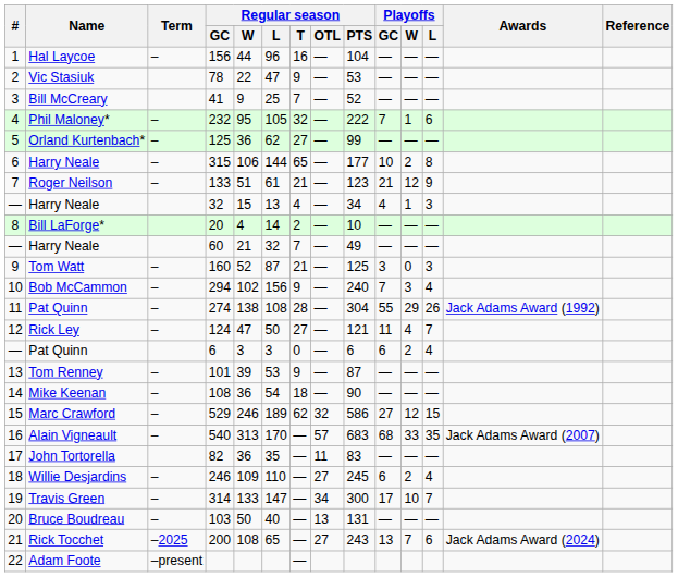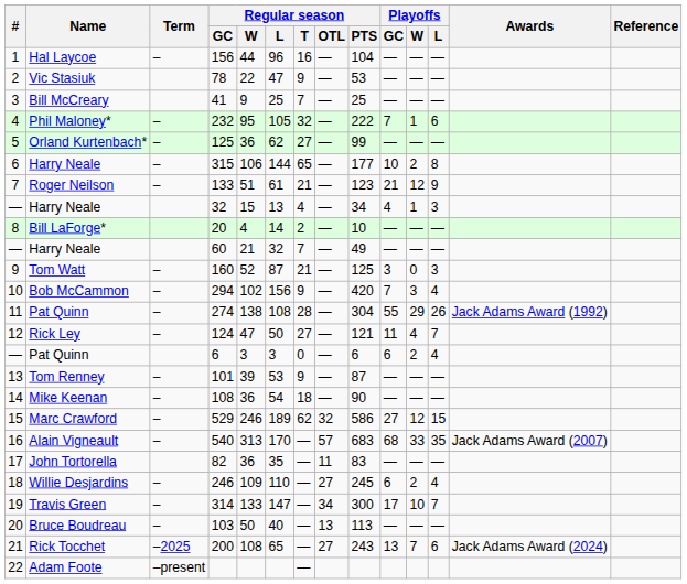 <table class="wikitable">
 <tr>
 <th rowspan="2">#</th>
 <th rowspan="2">Name</th>
 <th rowspan="2">Term</th>
 <th colspan="6"><a href='#'>Regular season</a></th>
 <th colspan="3"><a href='#'>Playoffs</a></th>
 <th rowspan="2">Awards</th>
 <th rowspan="2">Reference</th>
 </tr>
 <tr>
 <th>GC</th>
 <th>W</th>
 <th>L</th>
 <th>T</th>
 <th>OTL</th>
 <th>PTS</th>
 <th>GC</th>
 <th>W</th>
 <th>L</th>
 </tr>
 <tr>
 <td align=center>1</td>
 <td><a href='#'>Hal Laycoe</a></td>
 <td>–</td>
 <td>156</td>
 <td>44</td>
 <td>96</td>
 <td>16</td>
 <td>—</td>
 <td>104</td>
 <td>—</td>
 <td>—</td>
 <td>—</td>
 <td></td>
 <td align=center></td>
 </tr>
 <tr>
 <td align=center>2</td>
 <td><a href='#'>Vic Stasiuk</a></td>
 <td></td>
 <td>78</td>
 <td>22</td>
 <td>47</td>
 <td>9</td>
 <td>—</td>
 <td>53</td>
 <td>—</td>
 <td>—</td>
 <td>—</td>
 <td></td>
 <td align=center></td>
 </tr>
 <tr>
 <td align=center>3</td>
 <td><a href='#'>Bill McCreary</a></td>
 <td></td>
 <td>41</td>
 <td>9</td>
 <td>25</td>
 <td>7</td>
 <td>—</td>
-<td>52</td>
+<td>25</td>
 <td>—</td>
 <td>—</td>
 <td>—</td>
 <td></td>
 <td align=center></td>
 </tr>
 <tr style="background-color:#ddffdd">
 <td align=center>4</td>
 <td><a href='#'>Phil Maloney</a>*</td>
 <td>–</td>
 <td>232</td>
 <td>95</td>
 <td>105</td>
 <td>32</td>
 <td>—</td>
 <td>222</td>
 <td>7</td>
 <td>1</td>
 <td>6</td>
 <td></td>
 <td align=center></td>
 </tr>
 <tr style="background-color:#ddffdd">
 <td align=center>5</td>
 <td><a href='#'>Orland Kurtenbach</a>*</td>
 <td>–</td>
 <td>125</td>
 <td>36</td>
 <td>62</td>
 <td>27</td>
 <td>—</td>
 <td>99</td>
 <td>—</td>
 <td>—</td>
 <td>—</td>
 <td></td>
 <td align=center></td>
 </tr>
 <tr>
 <td align=center>6</td>
 <td><a href='#'>Harry Neale</a></td>
 <td>–</td>
 <td>315</td>
 <td>106</td>
 <td>144</td>
 <td>65</td>
 <td>—</td>
 <td>177</td>
 <td>10</td>
 <td>2</td>
 <td>8</td>
 <td></td>
 <td align=center></td>
 </tr>
 <tr>
 <td align=center>7</td>
 <td><a href='#'>Roger Neilson</a></td>
 <td>–</td>
 <td>133</td>
 <td>51</td>
 <td>61</td>
 <td>21</td>
 <td>—</td>
 <td>123</td>
 <td>21</td>
 <td>12</td>
 <td>9</td>
 <td></td>
 <td align=center></td>
 </tr>
 <tr>
 <td align=center>—</td>
 <td>Harry Neale</td>
 <td></td>
 <td>32</td>
 <td>15</td>
 <td>13</td>
 <td>4</td>
 <td>—</td>
 <td>34</td>
 <td>4</td>
 <td>1</td>
 <td>3</td>
 <td></td>
 <td align=center></td>
 </tr>
 <tr style="background-color:#ddffdd">
 <td align=center>8</td>
 <td><a href='#'>Bill LaForge</a>*</td>
 <td></td>
 <td>20</td>
 <td>4</td>
 <td>14</td>
 <td>2</td>
 <td>—</td>
 <td>10</td>
 <td>—</td>
 <td>—</td>
 <td>—</td>
 <td></td>
 <td align=center></td>
 </tr>
 <tr>
 <td align=center>—</td>
 <td>Harry Neale</td>
 <td></td>
 <td>60</td>
 <td>21</td>
 <td>32</td>
 <td>7</td>
 <td>—</td>
 <td>49</td>
 <td>—</td>
 <td>—</td>
 <td>—</td>
 <td></td>
 <td align=center></td>
 </tr>
 <tr>
 <td align=center>9</td>
 <td><a href='#'>Tom Watt</a></td>
 <td>–</td>
 <td>160</td>
 <td>52</td>
 <td>87</td>
 <td>21</td>
 <td>—</td>
 <td>125</td>
 <td>3</td>
 <td>0</td>
 <td>3</td>
 <td></td>
 <td align=center></td>
 </tr>
 <tr>
 <td align=center>10</td>
 <td><a href='#'>Bob McCammon</a></td>
 <td>–</td>
 <td>294</td>
 <td>102</td>
 <td>156</td>
 <td>9</td>
 <td>—</td>
-<td>240</td>
+<td>420</td>
 <td>7</td>
 <td>3</td>
 <td>4</td>
 <td></td>
 <td align=center></td>
 </tr>
 <tr>
 <td align=center>11</td>
 <td><a href='#'>Pat Quinn</a></td>
 <td>–</td>
 <td>274</td>
 <td>138</td>
 <td>108</td>
 <td>28</td>
 <td>—</td>
 <td>304</td>
 <td>55</td>
 <td>29</td>
 <td>26</td>
 <td><a href='#'>Jack Adams Award</a> (<a href='#'>1992</a>)</td>
 <td align=center></td>
 </tr>
 <tr>
 <td align=center>12</td>
 <td><a href='#'>Rick Ley</a></td>
 <td>–</td>
 <td>124</td>
 <td>47</td>
 <td>50</td>
 <td>27</td>
 <td>—</td>
 <td>121</td>
 <td>11</td>
 <td>4</td>
 <td>7</td>
 <td></td>
 <td align=center></td>
 </tr>
 <tr>
 <td align=center>—</td>
 <td>Pat Quinn</td>
 <td></td>
 <td>6</td>
 <td>3</td>
 <td>3</td>
 <td>0</td>
 <td>—</td>
 <td>6</td>
 <td>6</td>
 <td>2</td>
 <td>4</td>
 <td></td>
 <td align=center></td>
 </tr>
 <tr>
 <td align=center>13</td>
 <td><a href='#'>Tom Renney</a></td>
 <td>–</td>
 <td>101</td>
 <td>39</td>
 <td>53</td>
 <td>9</td>
 <td>—</td>
 <td>87</td>
 <td>—</td>
 <td>—</td>
 <td>—</td>
 <td></td>
 <td align=center></td>
 </tr>
 <tr>
 <td align=center>14</td>
 <td><a href='#'>Mike Keenan</a></td>
 <td>–</td>
 <td>108</td>
 <td>36</td>
 <td>54</td>
 <td>18</td>
 <td>—</td>
 <td>90</td>
 <td>—</td>
 <td>—</td>
 <td>—</td>
 <td></td>
 <td align=center></td>
 </tr>
 <tr>
 <td align=center>15</td>
 <td><a href='#'>Marc Crawford</a></td>
 <td>–</td>
 <td>529</td>
 <td>246</td>
 <td>189</td>
 <td>62</td>
 <td>32</td>
 <td>586</td>
 <td>27</td>
 <td>12</td>
 <td>15</td>
 <td></td>
 <td align=center></td>
 </tr>
 <tr>
 <td align=center>16</td>
 <td><a href='#'>Alain Vigneault</a></td>
 <td>–</td>
 <td>540</td>
 <td>313</td>
 <td>170</td>
 <td>—</td>
 <td>57</td>
 <td>683</td>
 <td>68</td>
 <td>33</td>
 <td>35</td>
 <td>Jack Adams Award (<a href='#'>2007</a>)</td>
 <td align=center></td>
 </tr>
 <tr>
 <td align=center>17</td>
 <td><a href='#'>John Tortorella</a></td>
 <td></td>
 <td>82</td>
 <td>36</td>
 <td>35</td>
 <td>—</td>
 <td>11</td>
 <td>83</td>
 <td>—</td>
 <td>—</td>
 <td>—</td>
 <td></td>
 <td align=center></td>
 </tr>
 <tr>
 <td align=center>18</td>
 <td><a href='#'>Willie Desjardins</a></td>
 <td>–</td>
 <td>246</td>
 <td>109</td>
 <td>110</td>
 <td>—</td>
 <td>27</td>
 <td>245</td>
 <td>6</td>
 <td>2</td>
 <td>4</td>
 <td></td>
 <td align=center></td>
 </tr>
 <tr>
 <td align=center>19</td>
 <td><a href='#'>Travis Green</a></td>
 <td>–</td>
 <td>314</td>
 <td>133</td>
 <td>147</td>
 <td>—</td>
 <td>34</td>
 <td>300</td>
 <td>17</td>
 <td>10</td>
 <td>7</td>
 <td></td>
 <td align=center></td>
 </tr>
 <tr>
 <td align=center>20</td>
 <td><a href='#'>Bruce Boudreau</a></td>
 <td>–</td>
 <td>103</td>
 <td>50</td>
 <td>40</td>
 <td>—</td>
 <td>13</td>
-<td>131</td>
+<td>113</td>
 <td>—</td>
 <td>—</td>
 <td>—</td>
 <td></td>
 <td align=center></td>
 </tr>
 <tr>
 <td align=center>21</td>
 <td><a href='#'>Rick Tocchet</a></td>
 <td>–<a href='#'>2025</a></td>
 <td>200</td>
 <td>108</td>
 <td>65</td>
 <td>—</td>
 <td>27</td>
 <td>243</td>
 <td>13</td>
 <td>7</td>
 <td>6</td>
 <td>Jack Adams Award (<a href='#'>2024</a>)</td>
 <td align=center></td>
 </tr>
 <tr>
 <td align=center>22</td>
 <td><a href='#'>Adam Foote</a></td>
 <td>–present</td>
 <td></td>
 <td></td>
 <td></td>
 <td>—</td>
 <td></td>
 <td></td>
 <td></td>
 <td></td>
 <td></td>
 <td></td>
 <td></td>
 </tr>
 </table>
